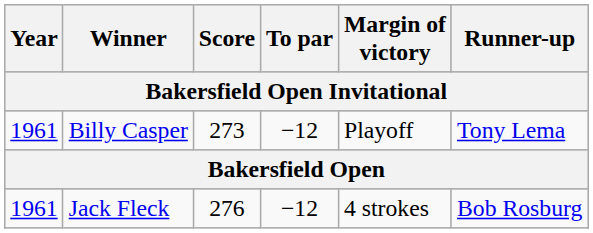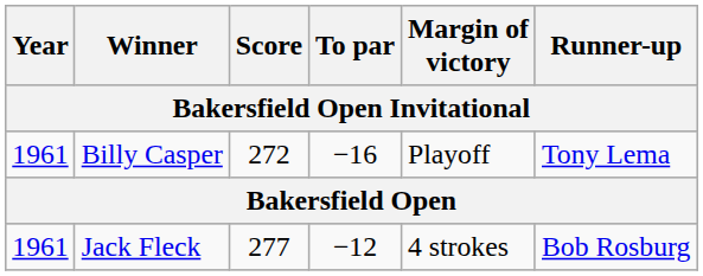 <table class="wikitable" style="font-size:95%">
 <tr>
 <th>Year</th>
 <th>Winner</th>
 <th>Score</th>
 <th>To par</th>
 <th>Margin of<br>victory</th>
 <th>Runner-up</th>
 </tr>
 <tr>
 <th colspan=6>Bakersfield Open Invitational</th>
 </tr>
 <tr>
 <td><a href='#'>1961</a></td>
 <td> <a href='#'>Billy Casper</a></td>
-<td align=center>273</td>
-<td align=center>−12</td>
+<td align=center>272</td>
+<td align=center>−16</td>
 <td>Playoff</td>
 <td> <a href='#'>Tony Lema</a></td>
 </tr>
 <tr>
 <th colspan=6>Bakersfield Open</th>
 </tr>
 <tr>
 <td><a href='#'>1961</a></td>
 <td> <a href='#'>Jack Fleck</a></td>
-<td align=center>276</td>
+<td align=center>277</td>
 <td align=center>−12</td>
 <td>4 strokes</td>
 <td> <a href='#'>Bob Rosburg</a></td>
 </tr>
 </table>
